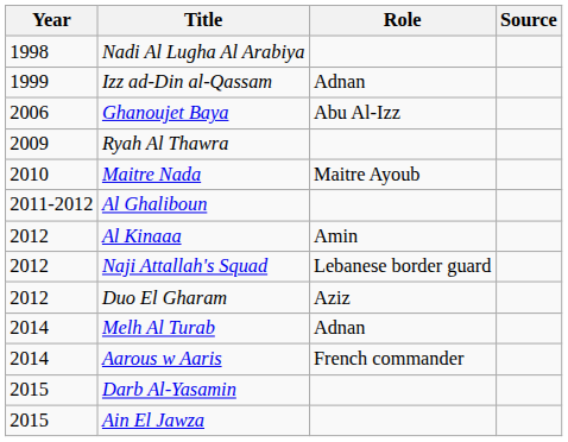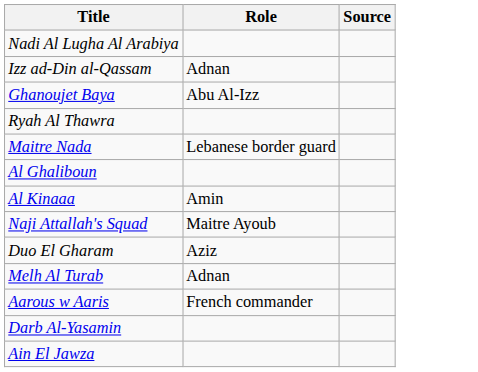 <table class="wikitable sortable">
 <tr>
-<th>Year</th>
 <th>Title</th>
 <th>Role</th>
 <th class = "unsortable">Source</th>
 </tr>
 <tr>
-<td>1998</td>
 <td><em>Nadi Al Lugha Al Arabiya</em></td>
 <td></td>
 <td></td>
 </tr>
 <tr>
-<td>1999</td>
 <td><em>Izz ad-Din al-Qassam</em></td>
 <td>Adnan</td>
 <td></td>
 </tr>
 <tr>
-<td>2006</td>
 <td><em><a href='#'>Ghanoujet Baya</a></em></td>
 <td>Abu Al-Izz</td>
 <td></td>
 </tr>
 <tr>
-<td>2009</td>
 <td><em>Ryah Al Thawra</em></td>
 <td></td>
 <td></td>
 </tr>
 <tr>
-<td>2010</td>
 <td><em><a href='#'>Maitre Nada</a></em></td>
-<td>Maitre Ayoub</td>
+<td>Lebanese border guard</td>
 <td></td>
 </tr>
 <tr>
-<td>2011-2012</td>
 <td><em><a href='#'>Al Ghaliboun</a></em></td>
 <td></td>
 <td></td>
 </tr>
 <tr>
-<td>2012</td>
 <td><em><a href='#'>Al Kinaaa</a></em></td>
 <td>Amin</td>
 <td></td>
 </tr>
 <tr>
-<td>2012</td>
 <td><em><a href='#'>Naji Attallah's Squad</a></em></td>
-<td>Lebanese border guard</td>
+<td>Maitre Ayoub</td>
 <td></td>
 </tr>
 <tr>
-<td>2012</td>
 <td><em>Duo El Gharam</em></td>
 <td>Aziz</td>
 <td></td>
 </tr>
 <tr>
-<td>2014</td>
 <td><em><a href='#'>Melh Al Turab</a></em></td>
 <td>Adnan</td>
 <td></td>
 </tr>
 <tr>
-<td>2014</td>
 <td><em><a href='#'>Aarous w Aaris</a></em></td>
 <td>French commander</td>
 <td></td>
 </tr>
 <tr>
-<td>2015</td>
 <td><em><a href='#'>Darb Al-Yasamin</a></em></td>
 <td></td>
 <td></td>
 </tr>
 <tr>
-<td>2015</td>
 <td><em><a href='#'>Ain El Jawza</a></em></td>
 <td></td>
 <td></td>
 </tr>
 </table>
